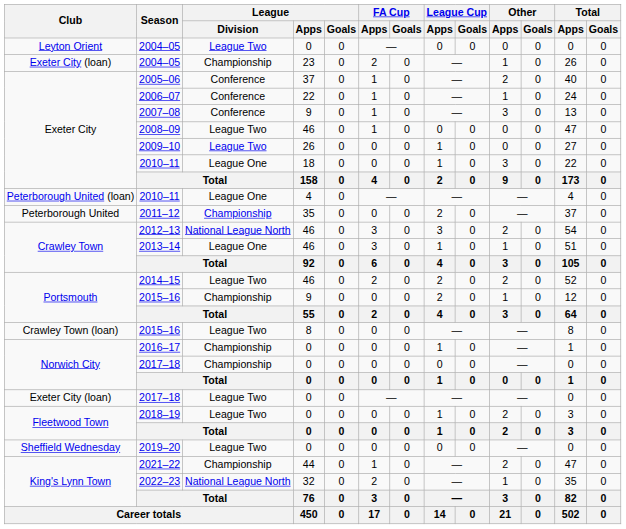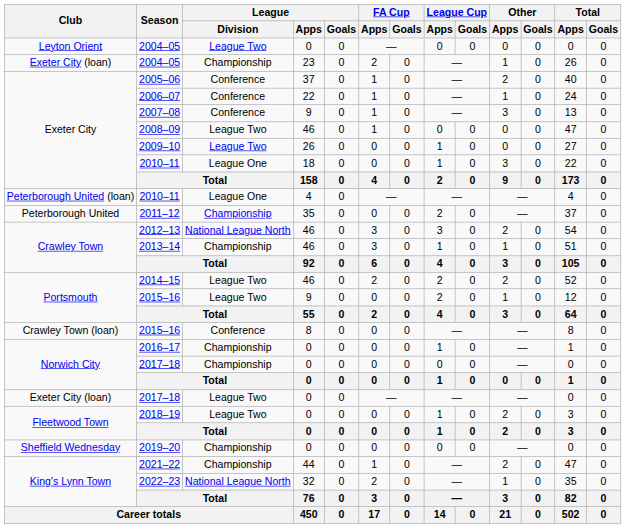 <table class="wikitable" style="text-align: center">
 <tr>
 <th rowspan="2">Club</th>
 <th rowspan="2">Season</th>
 <th colspan="3">League</th>
 <th colspan="2"><a href='#'>FA Cup</a></th>
 <th colspan="2"><a href='#'>League Cup</a></th>
 <th colspan="2">Other</th>
 <th colspan="2">Total</th>
 </tr>
 <tr>
 <th>Division</th>
 <th>Apps</th>
 <th>Goals</th>
 <th>Apps</th>
 <th>Goals</th>
 <th>Apps</th>
 <th>Goals</th>
 <th>Apps</th>
 <th>Goals</th>
 <th>Apps</th>
 <th>Goals</th>
 </tr>
 <tr>
 <td><a href='#'>Leyton Orient</a></td>
 <td><a href='#'>2004–05</a></td>
 <td><a href='#'>League Two</a></td>
 <td>0</td>
 <td>0</td>
 <td colspan="2">—</td>
 <td>0</td>
 <td>0</td>
 <td>0</td>
 <td>0</td>
 <td>0</td>
 <td>0</td>
 </tr>
 <tr>
 <td><a href='#'>Exeter City</a> (loan)</td>
 <td><a href='#'>2004–05</a></td>
 <td>Championship</td>
 <td>23</td>
 <td>0</td>
 <td>2</td>
 <td>0</td>
 <td colspan="2">—</td>
 <td>1</td>
 <td>0</td>
 <td>26</td>
 <td>0</td>
 </tr>
 <tr>
 <td rowspan="7">Exeter City</td>
 <td><a href='#'>2005–06</a></td>
 <td>Conference</td>
 <td>37</td>
 <td>0</td>
 <td>1</td>
 <td>0</td>
 <td colspan="2">—</td>
 <td>2</td>
 <td>0</td>
 <td>40</td>
 <td>0</td>
 </tr>
 <tr>
 <td><a href='#'>2006–07</a></td>
 <td>Conference</td>
 <td>22</td>
 <td>0</td>
 <td>1</td>
 <td>0</td>
 <td colspan="2">—</td>
 <td>1</td>
 <td>0</td>
 <td>24</td>
 <td>0</td>
 </tr>
 <tr>
 <td><a href='#'>2007–08</a></td>
 <td>Conference</td>
 <td>9</td>
 <td>0</td>
 <td>1</td>
 <td>0</td>
 <td colspan="2">—</td>
 <td>3</td>
 <td>0</td>
 <td>13</td>
 <td>0</td>
 </tr>
 <tr>
 <td><a href='#'>2008–09</a></td>
 <td>League Two</td>
 <td>46</td>
 <td>0</td>
 <td>1</td>
 <td>0</td>
 <td>0</td>
 <td>0</td>
 <td>0</td>
 <td>0</td>
 <td>47</td>
 <td>0</td>
 </tr>
 <tr>
 <td><a href='#'>2009–10</a></td>
 <td><a href='#'>League Two</a></td>
 <td>26</td>
 <td>0</td>
 <td>0</td>
 <td>0</td>
 <td>1</td>
 <td>0</td>
 <td>0</td>
 <td>0</td>
 <td>27</td>
 <td>0</td>
 </tr>
 <tr>
 <td><a href='#'>2010–11</a></td>
 <td>League One</td>
 <td>18</td>
 <td>0</td>
 <td>0</td>
 <td>0</td>
 <td>1</td>
 <td>0</td>
 <td>3</td>
 <td>0</td>
 <td>22</td>
 <td>0</td>
 </tr>
 <tr>
 <th colspan="2">Total</th>
 <th>158</th>
 <th>0</th>
 <th>4</th>
 <th>0</th>
 <th>2</th>
 <th>0</th>
 <th>9</th>
 <th>0</th>
 <th>173</th>
 <th>0</th>
 </tr>
 <tr>
 <td><a href='#'>Peterborough United</a> (loan)</td>
 <td><a href='#'>2010–11</a></td>
 <td>League One</td>
 <td>4</td>
 <td>0</td>
 <td colspan="2">—</td>
 <td colspan="2">—</td>
 <td colspan="2">—</td>
 <td>4</td>
 <td>0</td>
 </tr>
 <tr>
 <td>Peterborough United</td>
 <td><a href='#'>2011–12</a></td>
 <td><a href='#'>Championship</a></td>
 <td>35</td>
 <td>0</td>
 <td>0</td>
 <td>0</td>
 <td>2</td>
 <td>0</td>
 <td colspan="2">—</td>
 <td>37</td>
 <td>0</td>
 </tr>
 <tr>
 <td rowspan="3"><a href='#'>Crawley Town</a></td>
 <td><a href='#'>2012–13</a></td>
 <td><a href='#'>National League North</a></td>
 <td>46</td>
 <td>0</td>
 <td>3</td>
 <td>0</td>
 <td>3</td>
 <td>0</td>
 <td>2</td>
 <td>0</td>
 <td>54</td>
 <td>0</td>
 </tr>
 <tr>
 <td><a href='#'>2013–14</a></td>
-<td>League One</td>
+<td>Championship</td>
 <td>46</td>
 <td>0</td>
 <td>3</td>
 <td>0</td>
 <td>1</td>
 <td>0</td>
 <td>1</td>
 <td>0</td>
 <td>51</td>
 <td>0</td>
 </tr>
 <tr>
 <th colspan="2">Total</th>
 <th>92</th>
 <th>0</th>
 <th>6</th>
 <th>0</th>
 <th>4</th>
 <th>0</th>
 <th>3</th>
 <th>0</th>
 <th>105</th>
 <th>0</th>
 </tr>
 <tr>
 <td rowspan="3"><a href='#'>Portsmouth</a></td>
 <td><a href='#'>2014–15</a></td>
 <td>League Two</td>
 <td>46</td>
 <td>0</td>
 <td>2</td>
 <td>0</td>
 <td>2</td>
 <td>0</td>
 <td>2</td>
 <td>0</td>
 <td>52</td>
 <td>0</td>
 </tr>
 <tr>
 <td><a href='#'>2015–16</a></td>
-<td>Championship</td>
+<td>League Two</td>
 <td>9</td>
 <td>0</td>
 <td>0</td>
 <td>0</td>
 <td>2</td>
 <td>0</td>
 <td>1</td>
 <td>0</td>
 <td>12</td>
 <td>0</td>
 </tr>
 <tr>
 <th colspan="2">Total</th>
 <th>55</th>
 <th>0</th>
 <th>2</th>
 <th>0</th>
 <th>4</th>
 <th>0</th>
 <th>3</th>
 <th>0</th>
 <th>64</th>
 <th>0</th>
 </tr>
 <tr>
 <td>Crawley Town (loan)</td>
 <td><a href='#'>2015–16</a></td>
-<td>League Two</td>
+<td>Conference</td>
 <td>8</td>
 <td>0</td>
 <td>0</td>
 <td>0</td>
 <td colspan="2">—</td>
 <td colspan="2">—</td>
 <td>8</td>
 <td>0</td>
 </tr>
 <tr>
 <td rowspan="3"><a href='#'>Norwich City</a></td>
 <td><a href='#'>2016–17</a></td>
 <td>Championship</td>
 <td>0</td>
 <td>0</td>
 <td>0</td>
 <td>0</td>
 <td>1</td>
 <td>0</td>
 <td colspan="2">—</td>
 <td>1</td>
 <td>0</td>
 </tr>
 <tr>
 <td><a href='#'>2017–18</a></td>
 <td>Championship</td>
 <td>0</td>
 <td>0</td>
 <td>0</td>
 <td>0</td>
 <td>0</td>
 <td>0</td>
 <td colspan="2">—</td>
 <td>0</td>
 <td>0</td>
 </tr>
 <tr>
 <th colspan="2">Total</th>
 <th>0</th>
 <th>0</th>
 <th>0</th>
 <th>0</th>
 <th>1</th>
 <th>0</th>
 <th>0</th>
 <th>0</th>
 <th>1</th>
 <th>0</th>
 </tr>
 <tr>
 <td>Exeter City (loan)</td>
 <td><a href='#'>2017–18</a></td>
 <td>League Two</td>
 <td>0</td>
 <td>0</td>
 <td colspan="2">—</td>
 <td colspan="2">—</td>
 <td colspan="2">—</td>
 <td>0</td>
 <td>0</td>
 </tr>
 <tr>
 <td rowspan=2><a href='#'>Fleetwood Town</a></td>
 <td><a href='#'>2018–19</a></td>
 <td>League Two</td>
 <td>0</td>
 <td>0</td>
 <td>0</td>
 <td>0</td>
 <td>1</td>
 <td>0</td>
 <td>2</td>
 <td>0</td>
 <td>3</td>
 <td>0</td>
 </tr>
 <tr>
 <th colspan="2">Total</th>
 <th>0</th>
 <th>0</th>
 <th>0</th>
 <th>0</th>
 <th>1</th>
 <th>0</th>
 <th>2</th>
 <th>0</th>
 <th>3</th>
 <th>0</th>
 </tr>
 <tr>
 <td><a href='#'>Sheffield Wednesday</a></td>
 <td><a href='#'>2019–20</a></td>
-<td>League Two</td>
+<td>Championship</td>
 <td>0</td>
 <td>0</td>
 <td>0</td>
 <td>0</td>
 <td>0</td>
 <td>0</td>
 <td colspan="2">—</td>
 <td>0</td>
 <td>0</td>
 </tr>
 <tr>
 <td rowspan=3><a href='#'>King's Lynn Town</a></td>
 <td><a href='#'>2021–22</a></td>
 <td>Championship</td>
 <td>44</td>
 <td>0</td>
 <td>1</td>
 <td>0</td>
 <td colspan="2">—</td>
 <td>2</td>
 <td>0</td>
 <td>47</td>
 <td>0</td>
 </tr>
 <tr>
 <td><a href='#'>2022–23</a></td>
 <td><a href='#'>National League North</a></td>
 <td>32</td>
 <td>0</td>
 <td>2</td>
 <td>0</td>
 <td colspan="2">—</td>
 <td>1</td>
 <td>0</td>
 <td>35</td>
 <td>0</td>
 </tr>
 <tr>
 <th colspan="2">Total</th>
 <th>76</th>
 <th>0</th>
 <th>3</th>
 <th>0</th>
 <th colspan="2">—</th>
 <th>3</th>
 <th>0</th>
 <th>82</th>
 <th>0</th>
 </tr>
 <tr>
 <th colspan="3">Career totals</th>
 <th>450</th>
 <th>0</th>
 <th>17</th>
 <th>0</th>
 <th>14</th>
 <th>0</th>
 <th>21</th>
 <th>0</th>
 <th>502</th>
 <th>0</th>
 </tr>
 </table>
